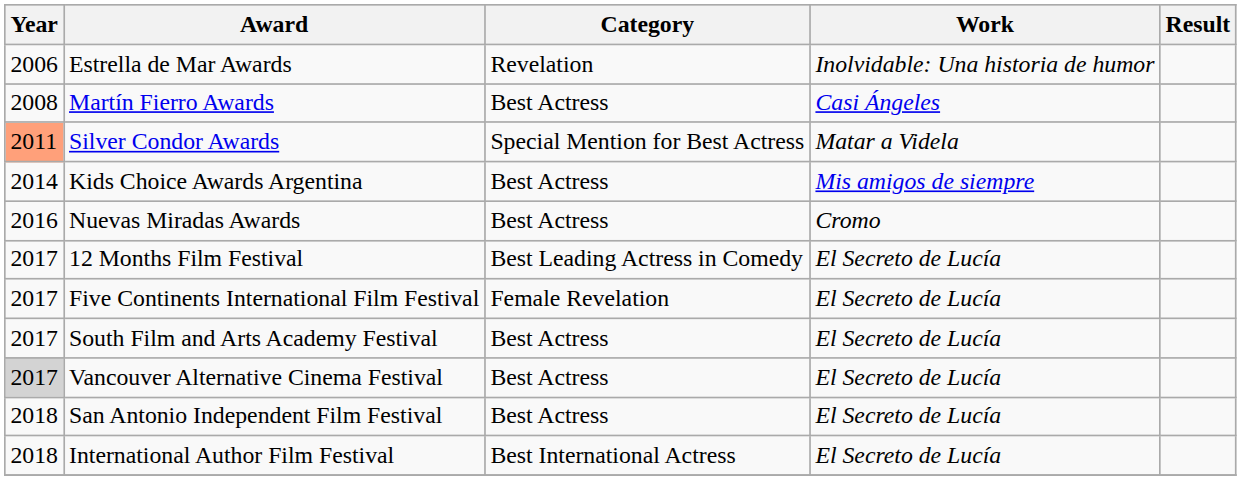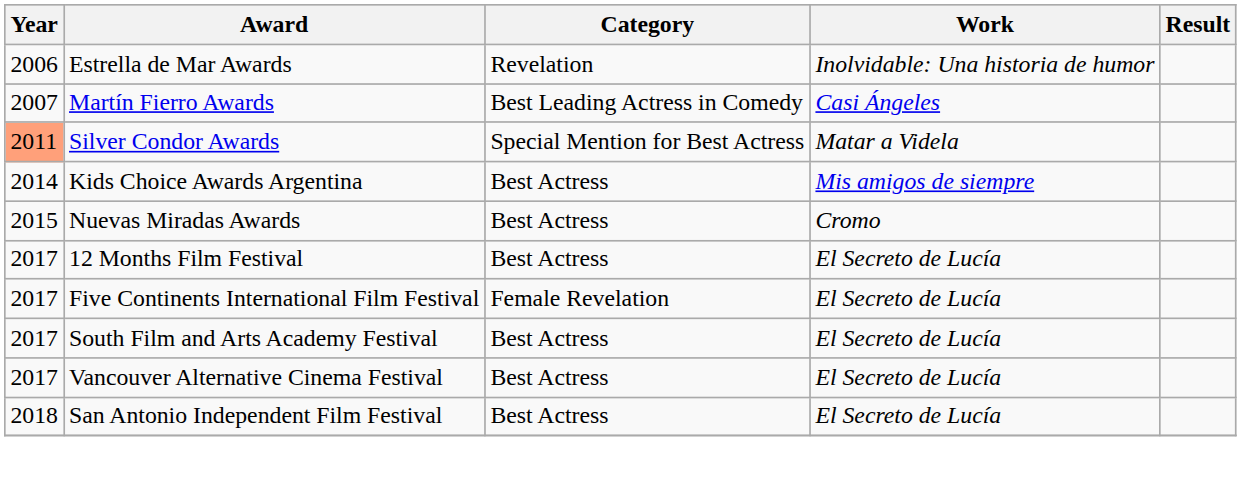 <table class="wikitable" style="font-size: 90%;">
 <tr>
 <th>Year</th>
 <th>Award</th>
 <th>Category</th>
 <th>Work</th>
 <th>Result</th>
 </tr>
 <tr>
 <td>2006</td>
 <td>Estrella de Mar Awards</td>
 <td>Revelation</td>
 <td><em>Inolvidable: Una historia de humor</em></td>
 <td></td>
 </tr>
 <tr>
-<td>2008</td>
+<td>2007</td>
 <td><a href='#'>Martín Fierro Awards</a></td>
-<td>Best Actress</td>
+<td>Best Leading Actress in Comedy</td>
 <td><em><a href='#'>Casi Ángeles</a></em></td>
 <td></td>
 </tr>
 <tr>
 <td style="background: lightsalmon;">2011</td>
 <td><a href='#'>Silver Condor Awards</a></td>
 <td>Special Mention for Best Actress</td>
 <td><em>Matar a Videla</em></td>
 <td></td>
 </tr>
 <tr>
 <td>2014</td>
 <td>Kids Choice Awards Argentina</td>
 <td>Best Actress</td>
 <td><em><a href='#'>Mis amigos de siempre</a></em></td>
 <td></td>
 </tr>
 <tr>
-<td>2016</td>
+<td>2015</td>
 <td>Nuevas Miradas Awards</td>
 <td>Best Actress</td>
 <td><em>Cromo</em></td>
 <td></td>
 </tr>
 <tr>
 <td>2017</td>
 <td>12 Months Film Festival</td>
-<td>Best Leading Actress in Comedy</td>
+<td>Best Actress</td>
 <td><em>El Secreto de Lucía</em></td>
 <td></td>
 </tr>
 <tr>
 <td>2017</td>
 <td>Five Continents International Film Festival</td>
 <td>Female Revelation</td>
 <td><em>El Secreto de Lucía</em></td>
 <td></td>
 </tr>
 <tr>
 <td>2017</td>
 <td>South Film and Arts Academy Festival</td>
 <td>Best Actress</td>
 <td><em>El Secreto de Lucía</em></td>
 <td></td>
 </tr>
 <tr>
-<td style="background: lightgrey;">2017</td>
+<td>2017</td>
 <td>Vancouver Alternative Cinema Festival</td>
 <td>Best Actress</td>
 <td><em>El Secreto de Lucía</em></td>
 <td></td>
 </tr>
 <tr>
 <td>2018</td>
 <td>San Antonio Independent Film Festival</td>
 <td>Best Actress</td>
 <td><em>El Secreto de Lucía</em></td>
 <td></td>
 </tr>
 <tr>
-<td>2018</td>
-<td>International Author Film Festival</td>
-<td>Best International Actress</td>
-<td><em>El Secreto de Lucía</em></td>
-<td></td>
-</tr>
-<tr>
 </tr>
 </table>
